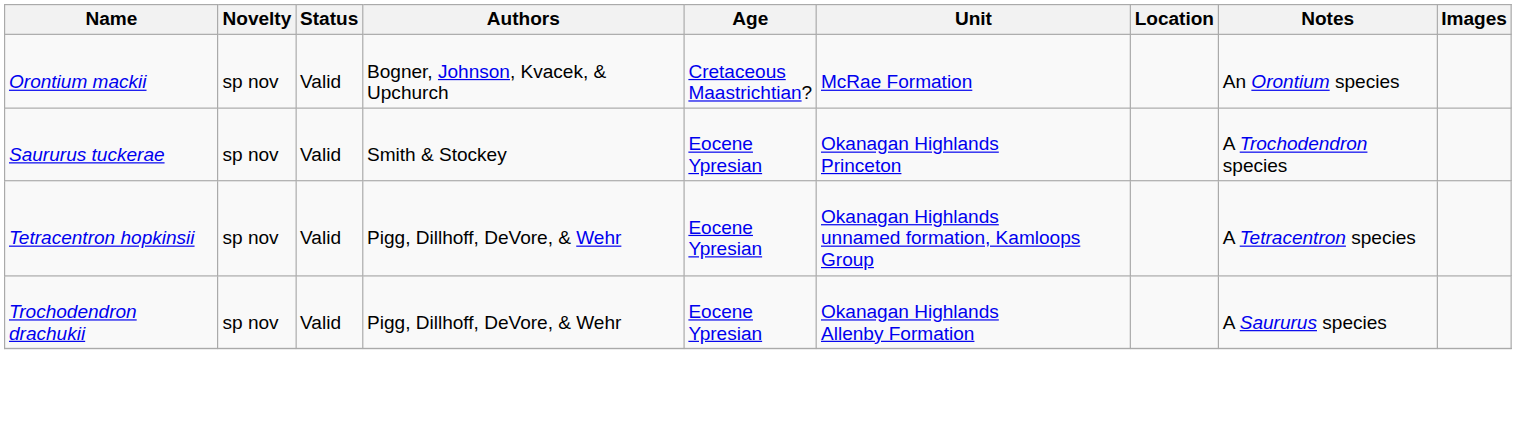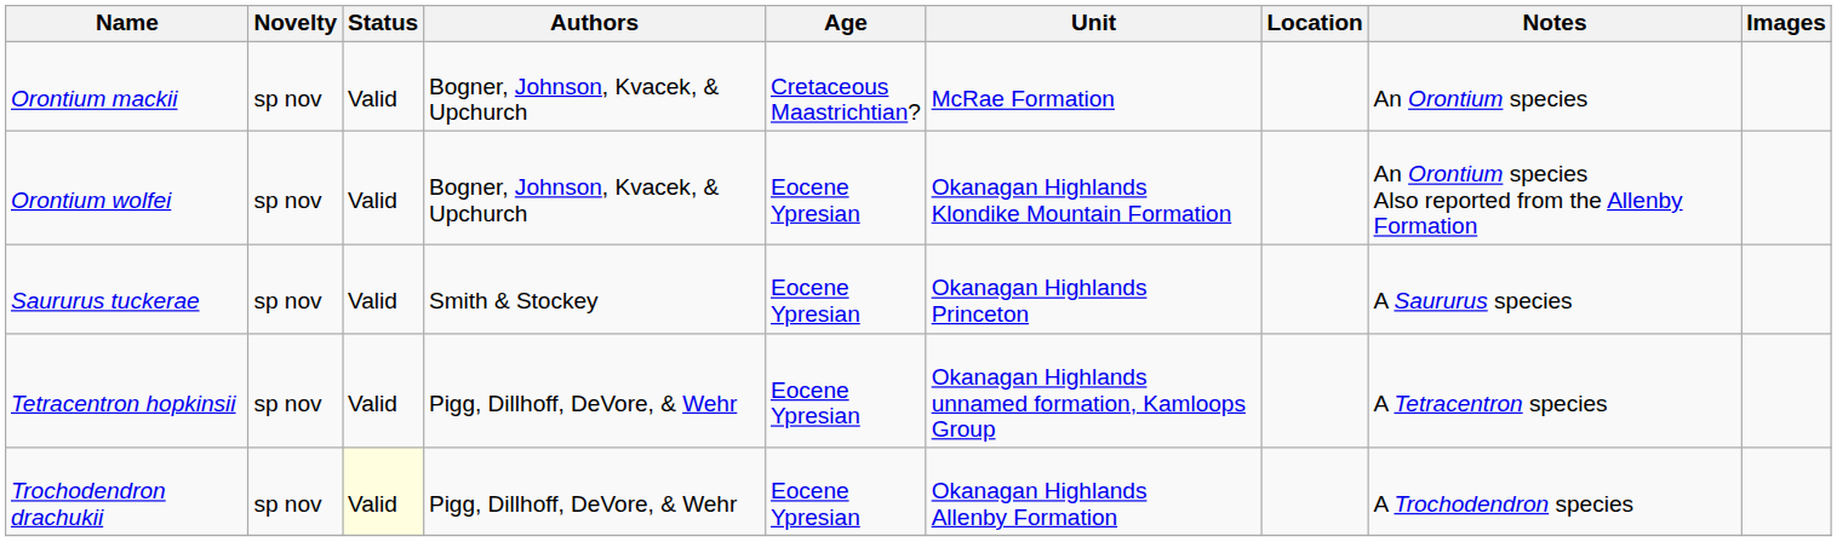 <table class="wikitable sortable" align="center" width="80%">
 <tr>
 <th>Name</th>
 <th>Novelty</th>
 <th>Status</th>
 <th>Authors</th>
 <th>Age</th>
 <th>Unit</th>
 <th>Location</th>
 <th>Notes</th>
 <th>Images</th>
 </tr>
 <tr>
 <td><br><em><a href='#'>Orontium mackii</a></em></td>
 <td><br>sp nov</td>
 <td><br>Valid</td>
 <td><br>Bogner, <a href='#'>Johnson</a>, Kvacek, & Upchurch</td>
 <td><br><a href='#'>Cretaceous</a><br><a href='#'>Maastrichtian</a>?</td>
 <td><br><a href='#'>McRae Formation</a></td>
 <td><br><br></td>
 <td><br>An <em><a href='#'>Orontium</a></em> species</td>
 <td></td>
 </tr>
 <tr>
+<td><br><em><a href='#'>Orontium wolfei</a></em></td>
+<td><br>sp nov</td>
+<td><br>Valid</td>
+<td><br>Bogner, <a href='#'>Johnson</a>, Kvacek, & Upchurch</td>
+<td><br><a href='#'>Eocene</a><br><a href='#'>Ypresian</a></td>
+<td><br><a href='#'>Okanagan Highlands</a><br><a href='#'>Klondike Mountain Formation</a></td>
+<td><br><br></td>
+<td><br>An <em><a href='#'>Orontium</a></em> species<br> Also reported from the <a href='#'>Allenby Formation</a></td>
+<td><br></td>
+</tr>
+<tr>
 <td><br><em><a href='#'>Saururus tuckerae</a></em></td>
 <td><br>sp nov</td>
 <td><br>Valid</td>
 <td><br>Smith & Stockey</td>
 <td><br><a href='#'>Eocene</a><br><a href='#'>Ypresian</a></td>
 <td><br><a href='#'>Okanagan Highlands</a><br><a href='#'>Princeton</a></td>
 <td><br><br></td>
-<td><br>A <em><a href='#'>Trochodendron</a></em> species</td>
+<td><br>A <em><a href='#'>Saururus</a></em> species</td>
 <td></td>
 </tr>
 <tr>
 <td><br><em><a href='#'>Tetracentron hopkinsii</a></em></td>
 <td><br>sp nov</td>
 <td><br>Valid</td>
 <td><br>Pigg, Dillhoff, DeVore, & <a href='#'>Wehr</a></td>
 <td><br><a href='#'>Eocene</a><br><a href='#'>Ypresian</a></td>
 <td><br><a href='#'>Okanagan Highlands</a><br><a href='#'>unnamed formation, Kamloops Group</a></td>
 <td><br><br></td>
 <td><br>A <em><a href='#'>Tetracentron</a></em> species</td>
 <td><br></td>
 </tr>
 <tr>
 <td><br><em><a href='#'>Trochodendron drachukii</a></em></td>
 <td><br>sp nov</td>
-<td><br>Valid</td>
+<td style="background: lightyellow;"><br>Valid</td>
 <td><br>Pigg, Dillhoff, DeVore, & Wehr</td>
 <td><br><a href='#'>Eocene</a><br><a href='#'>Ypresian</a></td>
 <td><br><a href='#'>Okanagan Highlands</a><br><a href='#'>Allenby Formation</a></td>
 <td><br><br></td>
-<td><br>A <em><a href='#'>Saururus</a></em> species</td>
+<td><br>A <em><a href='#'>Trochodendron</a></em> species</td>
 <td><br></td>
 </tr>
 <tr>
 </tr>
 </table>
